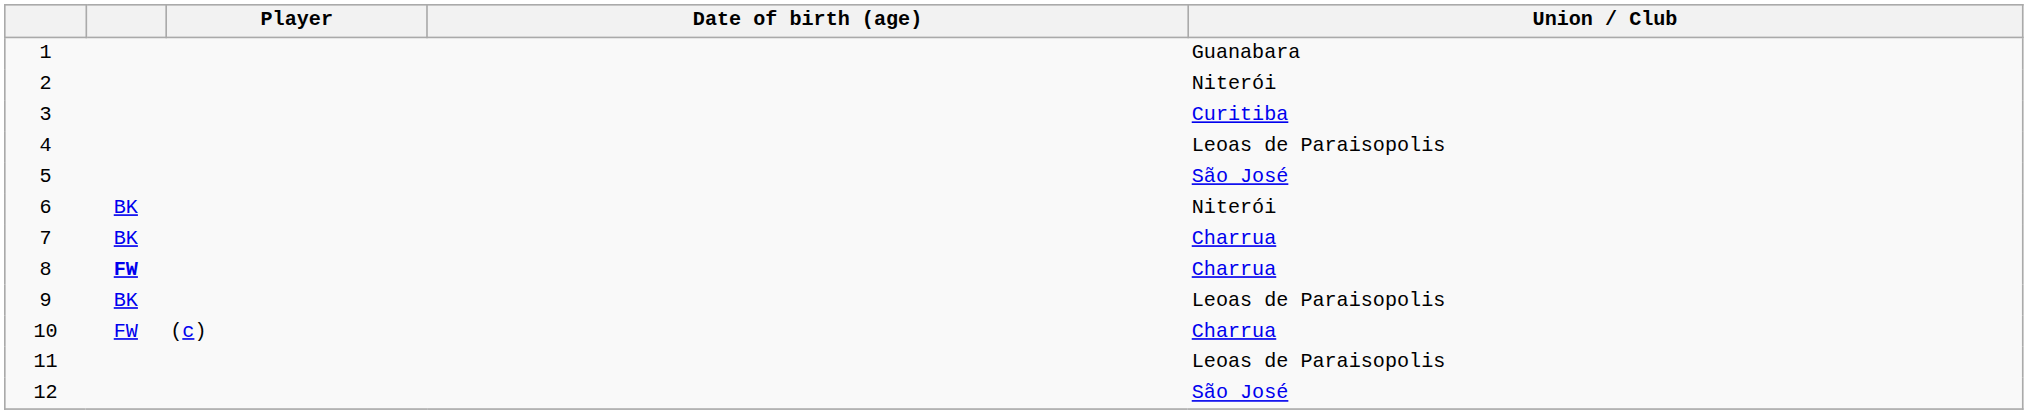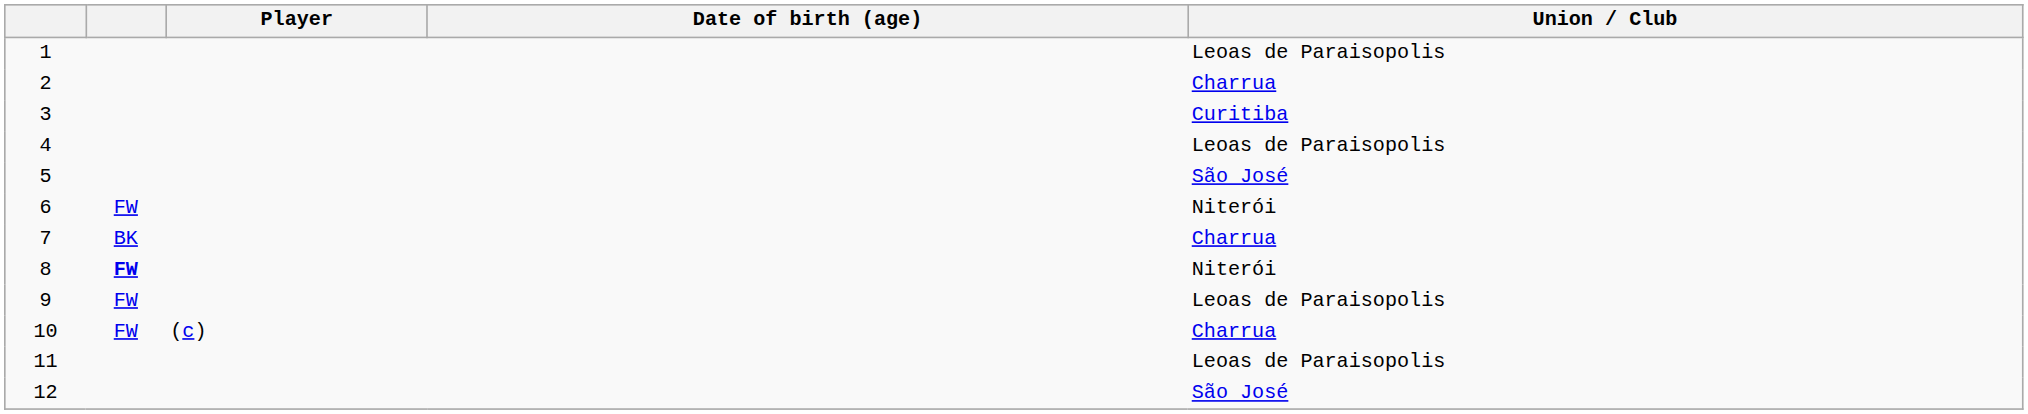 <table class="sortable wikitable plainrowheaders" style="font-size:95%; width: 98%">
 <tr>
 <th scope="col" style="width:4%"></th>
 <th scope="col" style="width:4%"></th>
 <th scope="col">Player</th>
 <th scope="col">Date of birth (age)</th>
 <th scope="col">Union / Club</th>
 </tr>
 <tr>
 <td style="text-align:center; border:0">1</td>
 <td style="text-align:center; border:0"></td>
 <td style="text-align:left; border:0"></td>
 <td style="text-align:left; border:0"></td>
-<td style="text-align:left; border:0"> Guanabara</td>
+<td style="text-align:left; border:0"> Leoas de Paraisopolis</td>
 </tr>
 <tr>
 <td style="text-align:center; border:0">2</td>
 <td style="text-align:center; border:0"></td>
 <td style="text-align:left; border:0"></td>
 <td style="text-align:left; border:0"></td>
-<td style="text-align:left; border:0"> Niterói</td>
+<td style="text-align:left; border:0"> <a href='#'>Charrua</a></td>
 </tr>
 <tr>
 <td style="text-align:center; border:0">3</td>
 <td style="text-align:center; border:0"></td>
 <td style="text-align:left; border:0"></td>
 <td style="text-align:left; border:0"></td>
 <td style="text-align:left; border:0"> <a href='#'>Curitiba</a></td>
 </tr>
 <tr>
 <td style="text-align:center; border:0">4</td>
 <td style="text-align:center; border:0"></td>
 <td style="text-align:left; border:0"></td>
 <td style="text-align:left; border:0"></td>
 <td style="text-align:left; border:0"> Leoas de Paraisopolis</td>
 </tr>
 <tr>
 <td style="text-align:center; border:0">5</td>
 <td style="text-align:center; border:0"></td>
 <td style="text-align:left; border:0"></td>
 <td style="text-align:left; border:0"></td>
 <td style="text-align:left; border:0"> <a href='#'>São José</a></td>
 </tr>
 <tr>
 <td style="text-align:center; border:0">6</td>
-<td style="text-align:center; border:0"><a href='#'>BK</a></td>
+<td style="text-align:center; border:0"><a href='#'>FW</a></td>
 <td style="text-align:left; border:0"></td>
 <td style="text-align:left; border:0"></td>
 <td style="text-align:left; border:0"> Niterói</td>
 </tr>
 <tr>
 <td style="text-align:center; border:0">7</td>
 <td style="text-align:center; border:0"><a href='#'>BK</a></td>
 <td style="text-align:left; border:0"></td>
 <td style="text-align:left; border:0"></td>
 <td style="text-align:left; border:0"> <a href='#'>Charrua</a></td>
 </tr>
 <tr>
 <td style="text-align:center; border:0">8</td>
 <td style="text-align:center; border:0"><strong><a href='#'>FW</a></strong></td>
 <td style="text-align:left; border:0"></td>
 <td style="text-align:left; border:0"></td>
-<td style="text-align:left; border:0"> <a href='#'>Charrua</a></td>
+<td style="text-align:left; border:0"> Niterói</td>
 </tr>
 <tr>
 <td style="text-align:center; border:0">9</td>
-<td style="text-align:center; border:0"><a href='#'>BK</a></td>
+<td style="text-align:center; border:0"><a href='#'>FW</a></td>
 <td style="text-align:left; border:0"></td>
 <td style="text-align:left; border:0"></td>
 <td style="text-align:left; border:0"> Leoas de Paraisopolis</td>
 </tr>
 <tr>
 <td style="text-align:center; border:0">10</td>
 <td style="text-align:center; border:0"><a href='#'>FW</a></td>
 <td style="text-align:left; border:0"> (<a href='#'>c</a>)</td>
 <td style="text-align:left; border:0"></td>
 <td style="text-align:left; border:0"> <a href='#'>Charrua</a></td>
 </tr>
 <tr>
 <td style="text-align:center; border:0">11</td>
 <td style="text-align:center; border:0"></td>
 <td style="text-align:left; border:0"></td>
 <td style="text-align:left; border:0"></td>
 <td style="text-align:left; border:0"> Leoas de Paraisopolis</td>
 </tr>
 <tr>
 <td style="text-align:center; border:0">12</td>
 <td style="text-align:center; border:0"></td>
 <td style="text-align:left; border:0"></td>
 <td style="text-align:left; border:0"></td>
 <td style="text-align:left; border:0"> <a href='#'>São José</a></td>
 </tr>
 </table>
